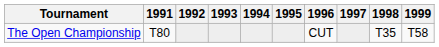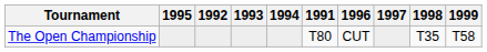 <table class="wikitable" style="font-size:95%;text-align:center;">
 <tr>
 <th>Tournament</th>
-<th>1991</th>
+<th>1995</th>
 <th>1992</th>
 <th>1993</th>
 <th>1994</th>
-<th>1995</th>
+<th>1991</th>
 <th>1996</th>
 <th>1997</th>
 <th>1998</th>
 <th>1999</th>
 </tr>
 <tr>
 <td align=left><a href='#'>The Open Championship</a></td>
-<td>T80</td>
 <td style="background:#eeeeee;"></td>
 <td style="background:#eeeeee;"></td>
 <td style="background:#eeeeee;"></td>
 <td style="background:#eeeeee;"></td>
+<td>T80</td>
 <td>CUT</td>
 <td style="background:#eeeeee;"></td>
 <td>T35</td>
 <td>T58</td>
 </tr>
 </table>
